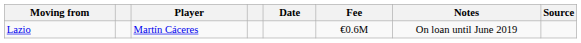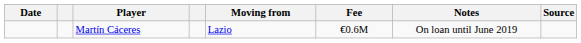 <table class="wikitable sortable">
 <tr>
-<th style="width:180px;">Moving from</th>
+<th style="width:80px;">Date</th>
 <th style="width:20px;"></th>
 <th style="width:190px;">Player</th>
 <th style="width:20px;"></th>
-<th style="width:80px;">Date</th>
+<th style="width:180px;">Moving from</th>
 <th style="width:120px;" class="unsortable">Fee</th>
 <th style="width:250px;" class="unsortable">Notes</th>
 <th style="width:20px;">Source</th>
 </tr>
 <tr>
-<td align=left> <a href='#'>Lazio</a></td>
+<td></td>
 <td align="center"></td>
 <td> <a href='#'>Martín Cáceres</a></td>
 <td align="center"></td>
-<td></td>
+<td align=left> <a href='#'>Lazio</a></td>
 <td align=center>€0.6M</td>
 <td align=center>On loan until June 2019</td>
 <td></td>
 </tr>
 </table>
